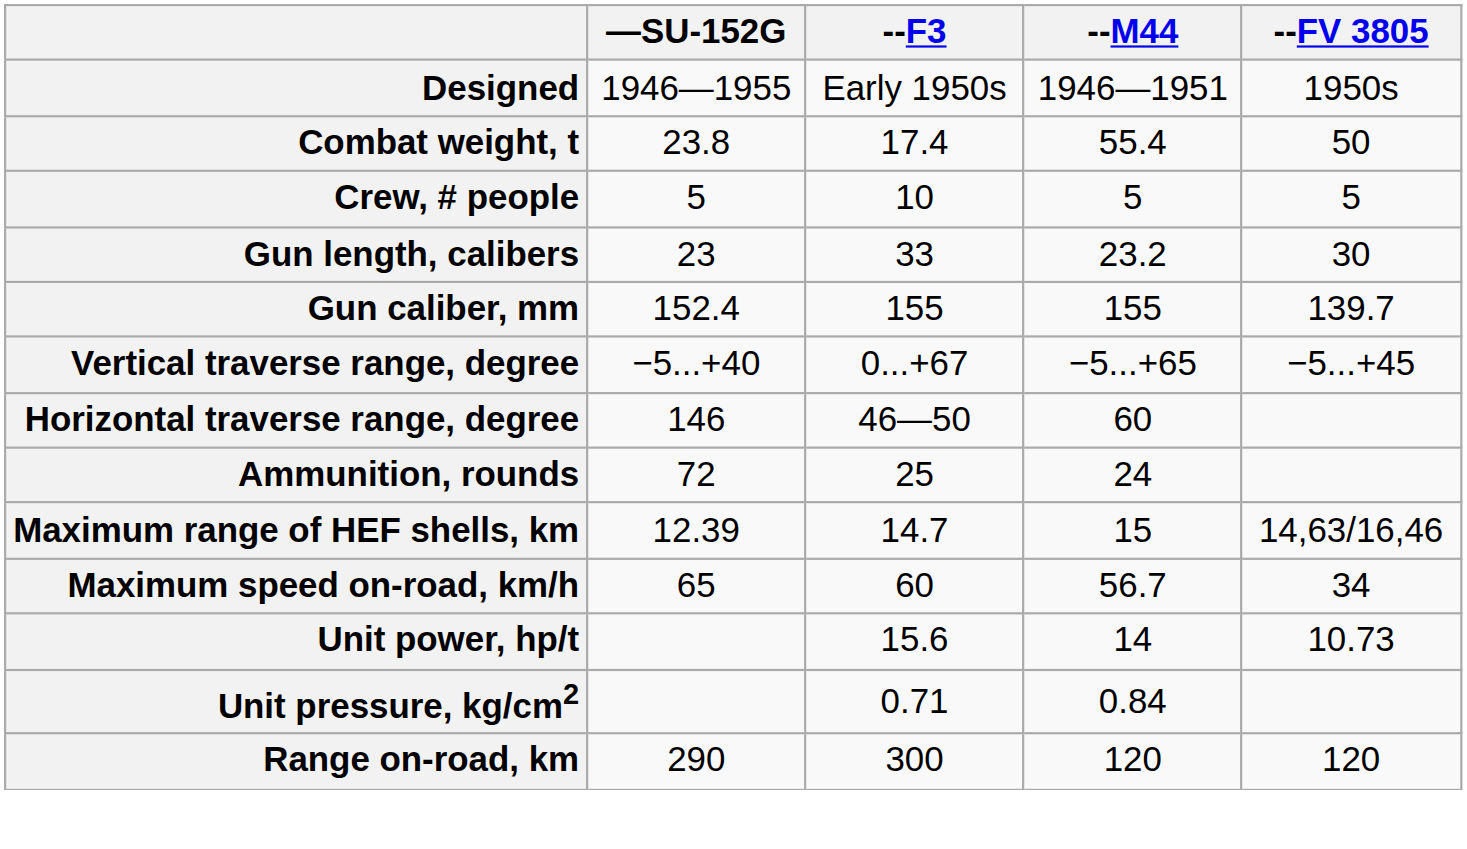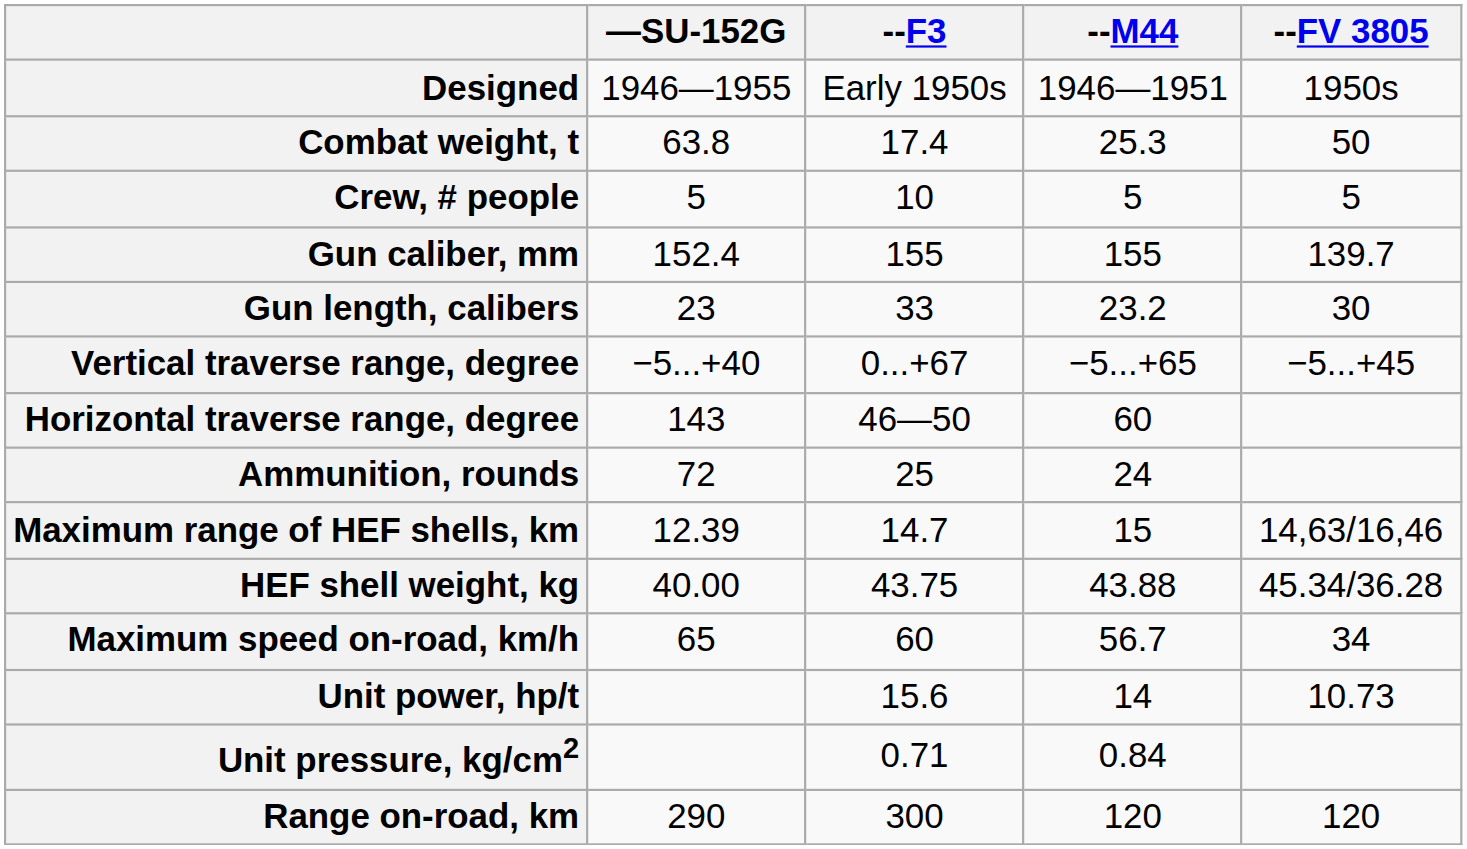 <table class="wikitable" style="text-align:center">
 <tr>
 <th style="width:auto"></th>
 <th style="width:15%">—SU-152G</th>
 <th style="width:15%">--<a href='#'>F3</a></th>
 <th style="width:15%">--<a href='#'>M44</a></th>
 <th style="width:15%">--<a href='#'>FV 3805</a></th>
 </tr>
 <tr>
 <th style="text-align:right">Designed</th>
 <td>1946—1955</td>
 <td>Early 1950s</td>
 <td>1946—1951</td>
 <td>1950s</td>
 </tr>
 <tr>
 <th style="text-align:right">Combat weight, t</th>
-<td>23.8</td>
+<td>63.8</td>
 <td>17.4</td>
-<td>55.4</td>
+<td>25.3</td>
 <td>50</td>
 </tr>
 <tr>
 <th style="text-align:right">Crew, # people</th>
 <td>5</td>
 <td>10</td>
 <td>5</td>
 <td>5</td>
 </tr>
 <tr>
+<th style="text-align:right">Gun caliber, mm</th>
+<td>152.4</td>
+<td>155</td>
+<td>155</td>
+<td>139.7</td>
+</tr>
+<tr>
 <th style="text-align:right">Gun length, calibers</th>
 <td>23</td>
 <td>33</td>
 <td>23.2</td>
 <td>30</td>
-</tr>
-<tr>
-<th style="text-align:right">Gun caliber, mm</th>
-<td>152.4</td>
-<td>155</td>
-<td>155</td>
-<td>139.7</td>
 </tr>
 <tr>
 <th style="text-align:right">Vertical traverse range, degree</th>
 <td>−5...+40</td>
 <td>0...+67</td>
 <td>−5...+65</td>
 <td>−5...+45</td>
 </tr>
 <tr>
 <th style="text-align:right">Horizontal traverse range, degree</th>
-<td>146</td>
+<td>143</td>
 <td>46—50</td>
 <td>60</td>
 <td></td>
 </tr>
 <tr>
 <th style="text-align:right">Ammunition, rounds</th>
 <td>72</td>
 <td>25</td>
 <td>24</td>
 <td></td>
 </tr>
 <tr>
 <th style="text-align:right">Maximum range of HEF shells, km</th>
 <td>12.39</td>
 <td>14.7</td>
 <td>15</td>
 <td>14,63/16,46</td>
+</tr>
+<tr>
+<th style="text-align:right">HEF shell weight, kg</th>
+<td>40.00</td>
+<td>43.75</td>
+<td>43.88</td>
+<td>45.34/36.28</td>
 </tr>
 <tr>
 <th style="text-align:right">Maximum speed on-road, km/h</th>
 <td>65</td>
 <td>60</td>
 <td>56.7</td>
 <td>34</td>
 </tr>
 <tr>
 <th style="text-align:right">Unit power, hp/t</th>
 <td></td>
 <td>15.6</td>
 <td>14</td>
 <td>10.73</td>
 </tr>
 <tr>
 <th style="text-align:right">Unit pressure, kg/cm<sup>2</sup></th>
 <td></td>
 <td>0.71</td>
 <td>0.84</td>
 <td></td>
 </tr>
 <tr>
 <th style="text-align:right">Range on-road, km</th>
 <td>290</td>
 <td>300</td>
 <td>120</td>
 <td>120</td>
 </tr>
 </table>
